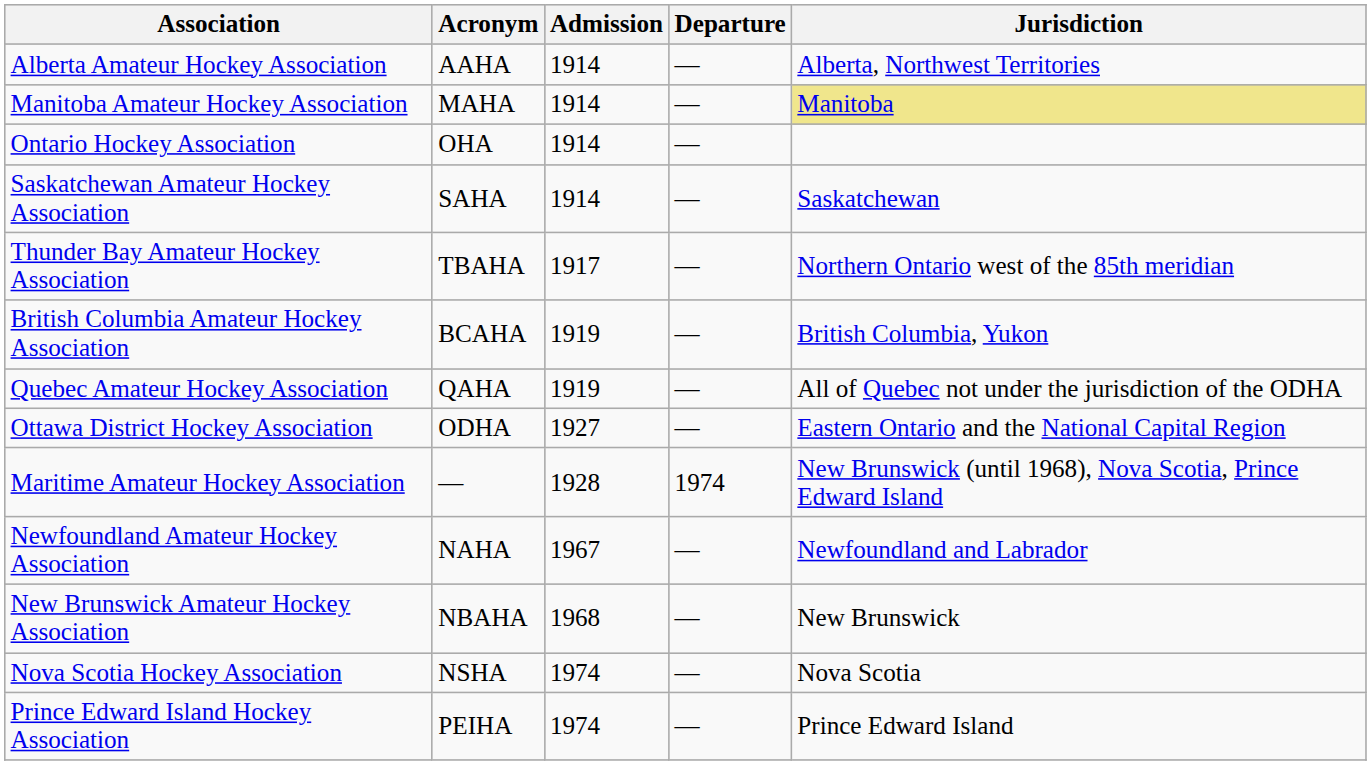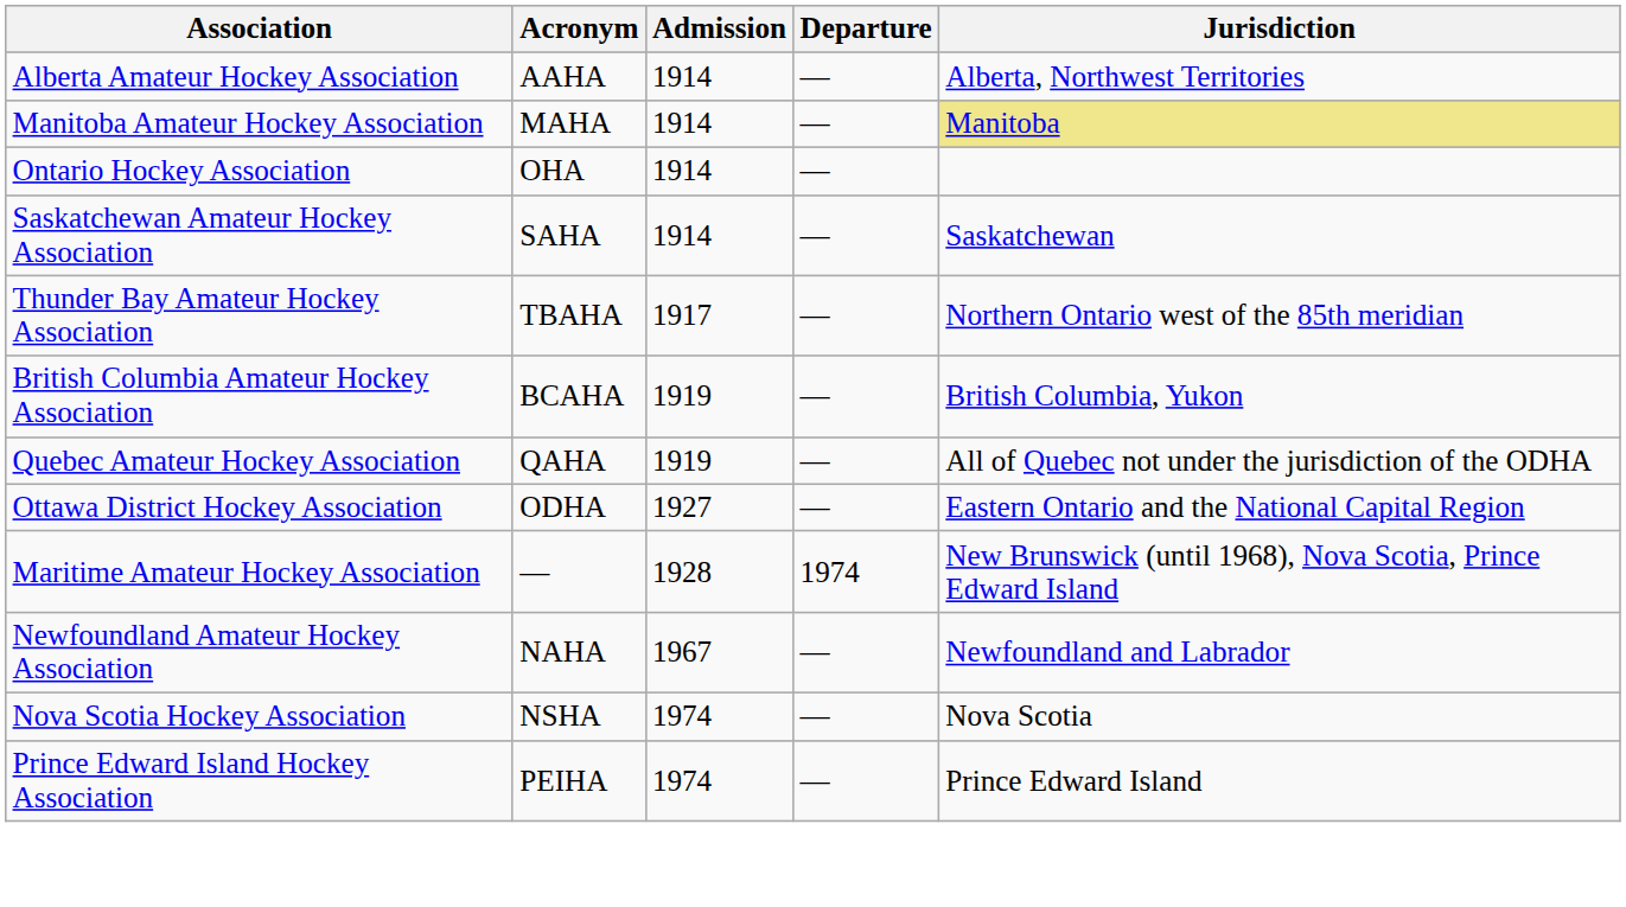 <table class="wikitable">
 <tr>
 <th>Association</th>
 <th>Acronym</th>
 <th>Admission</th>
 <th>Departure</th>
 <th>Jurisdiction</th>
 </tr>
 <tr>
 <td><a href='#'>Alberta Amateur Hockey Association</a></td>
 <td>AAHA</td>
 <td>1914</td>
 <td>—</td>
 <td><a href='#'>Alberta</a>, <a href='#'>Northwest Territories</a></td>
 </tr>
 <tr>
 <td><a href='#'>Manitoba Amateur Hockey Association</a></td>
 <td>MAHA</td>
 <td>1914</td>
 <td>—</td>
 <td style="background: khaki;"><a href='#'>Manitoba</a></td>
 </tr>
 <tr>
 <td><a href='#'>Ontario Hockey Association</a></td>
 <td>OHA</td>
 <td>1914</td>
 <td>—</td>
 <td></td>
 </tr>
 <tr>
 <td><a href='#'>Saskatchewan Amateur Hockey Association</a></td>
 <td>SAHA</td>
 <td>1914</td>
 <td>—</td>
 <td><a href='#'>Saskatchewan</a></td>
 </tr>
 <tr>
 <td><a href='#'>Thunder Bay Amateur Hockey Association</a></td>
 <td>TBAHA</td>
 <td>1917</td>
 <td>—</td>
 <td><a href='#'>Northern Ontario</a> west of the <a href='#'>85th meridian</a></td>
 </tr>
 <tr>
 <td><a href='#'>British Columbia Amateur Hockey Association</a></td>
 <td>BCAHA</td>
 <td>1919</td>
 <td>—</td>
 <td><a href='#'>British Columbia</a>, <a href='#'>Yukon</a></td>
 </tr>
 <tr>
 <td><a href='#'>Quebec Amateur Hockey Association</a></td>
 <td>QAHA</td>
 <td>1919</td>
 <td>—</td>
 <td>All of <a href='#'>Quebec</a> not under the jurisdiction of the ODHA</td>
 </tr>
 <tr>
 <td><a href='#'>Ottawa District Hockey Association</a></td>
 <td>ODHA</td>
 <td>1927</td>
 <td>—</td>
 <td><a href='#'>Eastern Ontario</a> and the <a href='#'>National Capital Region</a><br></td>
 </tr>
 <tr>
 <td><a href='#'>Maritime Amateur Hockey Association</a></td>
 <td>—</td>
 <td>1928</td>
 <td>1974</td>
 <td><a href='#'>New Brunswick</a> (until 1968), <a href='#'>Nova Scotia</a>, <a href='#'>Prince Edward Island</a></td>
 </tr>
 <tr>
 <td><a href='#'>Newfoundland Amateur Hockey Association</a></td>
 <td>NAHA</td>
 <td>1967</td>
 <td>—</td>
 <td><a href='#'>Newfoundland and Labrador</a></td>
 </tr>
 <tr>
-<td><a href='#'>New Brunswick Amateur Hockey Association</a></td>
-<td>NBAHA</td>
-<td>1968</td>
-<td>—</td>
-<td>New Brunswick</td>
-</tr>
-<tr>
 <td><a href='#'>Nova Scotia Hockey Association</a></td>
 <td>NSHA</td>
 <td>1974</td>
 <td>—</td>
 <td>Nova Scotia</td>
 </tr>
 <tr>
 <td><a href='#'>Prince Edward Island Hockey Association</a></td>
 <td>PEIHA</td>
 <td>1974</td>
 <td>—</td>
 <td>Prince Edward Island</td>
 </tr>
 </table>
